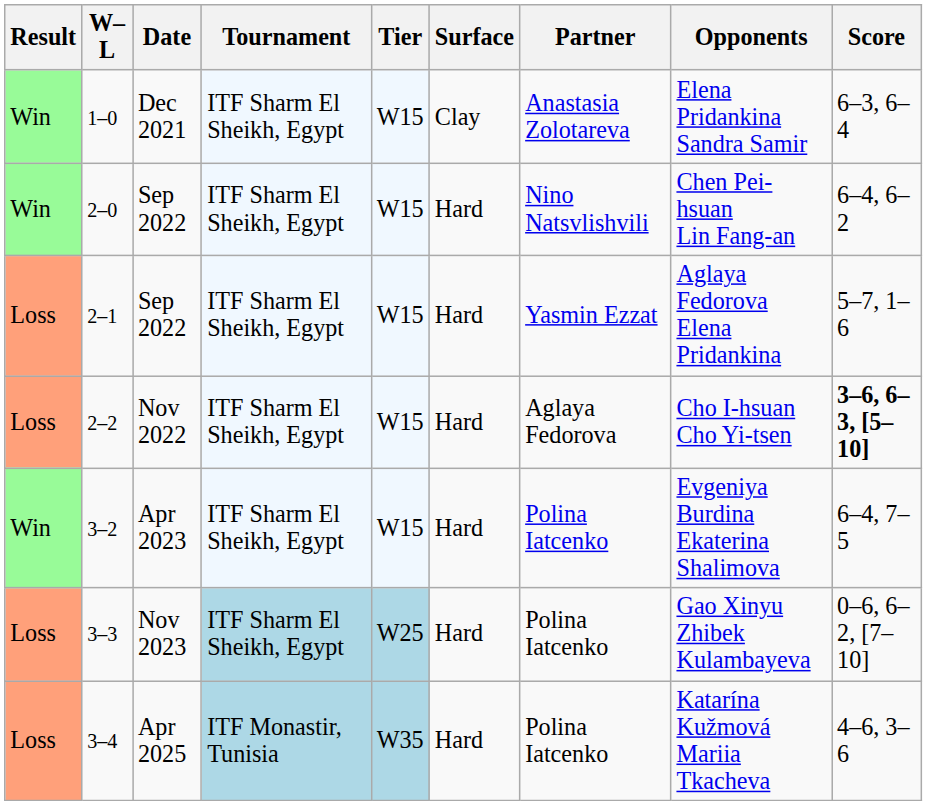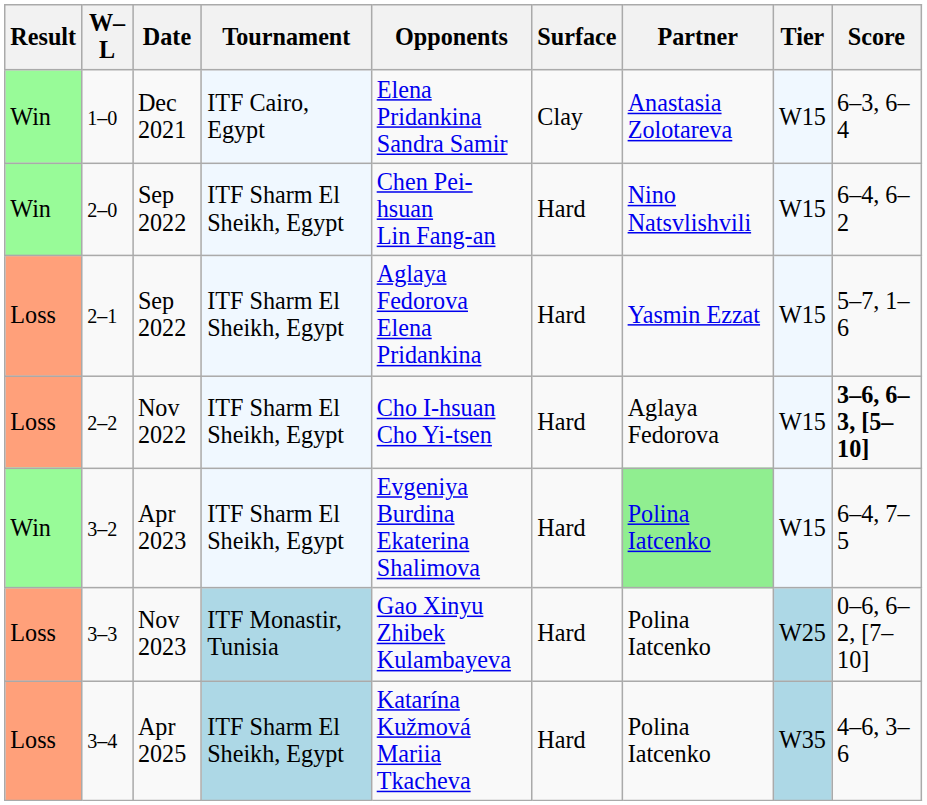 <table class="sortable wikitable">
 <tr>
 <th>Result</th>
 <th class="unsortable">W–L</th>
 <th>Date</th>
 <th>Tournament</th>
-<th>Tier</th>
+<th>Opponents</th>
 <th>Surface</th>
 <th>Partner</th>
-<th>Opponents</th>
+<th>Tier</th>
 <th class="unsortable">Score</th>
 </tr>
 <tr>
 <td bgcolor=#98FB98>Win</td>
 <td><small>1–0</small></td>
 <td>Dec 2021</td>
-<td style="background:#f0f8ff;">ITF Sharm El Sheikh, Egypt</td>
-<td style="background:#f0f8ff;">W15</td>
+<td style="background:#f0f8ff;">ITF Cairo, Egypt</td>
+<td> <a href='#'>Elena Pridankina</a> <br>  <a href='#'>Sandra Samir</a></td>
 <td>Clay</td>
 <td> <a href='#'>Anastasia Zolotareva</a></td>
-<td> <a href='#'>Elena Pridankina</a> <br>  <a href='#'>Sandra Samir</a></td>
+<td style="background:#f0f8ff;">W15</td>
 <td>6–3, 6–4</td>
 </tr>
 <tr>
 <td bgcolor=#98FB98>Win</td>
 <td><small>2–0</small></td>
 <td>Sep 2022</td>
 <td style="background:#f0f8ff;">ITF Sharm El Sheikh, Egypt</td>
-<td style="background:#f0f8ff;">W15</td>
+<td> <a href='#'>Chen Pei-hsuan</a> <br>  <a href='#'>Lin Fang-an</a></td>
 <td>Hard</td>
 <td> <a href='#'>Nino Natsvlishvili</a></td>
-<td> <a href='#'>Chen Pei-hsuan</a> <br>  <a href='#'>Lin Fang-an</a></td>
+<td style="background:#f0f8ff;">W15</td>
 <td>6–4, 6–2</td>
 </tr>
 <tr>
 <td bgcolor=#ffa07a>Loss</td>
 <td><small>2–1</small></td>
 <td>Sep 2022</td>
 <td style="background:#f0f8ff;">ITF Sharm El Sheikh, Egypt</td>
-<td style="background:#f0f8ff;">W15</td>
+<td> <a href='#'>Aglaya Fedorova</a> <br>  <a href='#'>Elena Pridankina</a></td>
 <td>Hard</td>
 <td> <a href='#'>Yasmin Ezzat</a></td>
-<td> <a href='#'>Aglaya Fedorova</a> <br>  <a href='#'>Elena Pridankina</a></td>
+<td style="background:#f0f8ff;">W15</td>
 <td>5–7, 1–6</td>
 </tr>
 <tr>
 <td bgcolor=#ffa07a>Loss</td>
 <td><small>2–2</small></td>
 <td>Nov 2022</td>
 <td style="background:#f0f8ff;">ITF Sharm El Sheikh, Egypt</td>
-<td style="background:#f0f8ff;">W15</td>
+<td> <a href='#'>Cho I-hsuan</a> <br>  <a href='#'>Cho Yi-tsen</a></td>
 <td>Hard</td>
 <td> Aglaya Fedorova</td>
-<td> <a href='#'>Cho I-hsuan</a> <br>  <a href='#'>Cho Yi-tsen</a></td>
+<td style="background:#f0f8ff;">W15</td>
 <td><strong>3–6, 6–3, [5–10]</strong></td>
 </tr>
 <tr>
 <td bgcolor=#98FB98>Win</td>
 <td><small>3–2</small></td>
 <td>Apr 2023</td>
 <td style="background:#f0f8ff;">ITF Sharm El Sheikh, Egypt</td>
+<td> <a href='#'>Evgeniya Burdina</a> <br>  <a href='#'>Ekaterina Shalimova</a></td>
+<td>Hard</td>
+<td style="background: lightgreen;"> <a href='#'>Polina Iatcenko</a></td>
 <td style="background:#f0f8ff;">W15</td>
-<td>Hard</td>
-<td> <a href='#'>Polina Iatcenko</a></td>
-<td> <a href='#'>Evgeniya Burdina</a> <br>  <a href='#'>Ekaterina Shalimova</a></td>
 <td>6–4, 7–5</td>
 </tr>
 <tr>
 <td bgcolor=#ffa07a>Loss</td>
 <td><small>3–3</small></td>
 <td>Nov 2023</td>
-<td bgcolor=lightblue>ITF Sharm El Sheikh, Egypt</td>
-<td bgcolor=lightblue>W25</td>
+<td bgcolor=lightblue>ITF Monastir, Tunisia</td>
+<td> <a href='#'>Gao Xinyu</a> <br>  <a href='#'>Zhibek Kulambayeva</a></td>
 <td>Hard</td>
 <td> Polina Iatcenko</td>
-<td> <a href='#'>Gao Xinyu</a> <br>  <a href='#'>Zhibek Kulambayeva</a></td>
+<td bgcolor=lightblue>W25</td>
 <td>0–6, 6–2, [7–10]</td>
 </tr>
 <tr>
 <td bgcolor=#ffa07a>Loss</td>
 <td><small>3–4</small></td>
 <td>Apr 2025</td>
-<td bgcolor=lightblue>ITF Monastir, Tunisia</td>
-<td bgcolor=lightblue>W35</td>
+<td bgcolor=lightblue>ITF Sharm El Sheikh, Egypt</td>
+<td> <a href='#'>Katarína Kužmová</a> <br>  <a href='#'>Mariia Tkacheva</a></td>
 <td>Hard</td>
 <td> Polina Iatcenko</td>
-<td> <a href='#'>Katarína Kužmová</a> <br>  <a href='#'>Mariia Tkacheva</a></td>
+<td bgcolor=lightblue>W35</td>
 <td>4–6, 3–6</td>
 </tr>
 </table>
